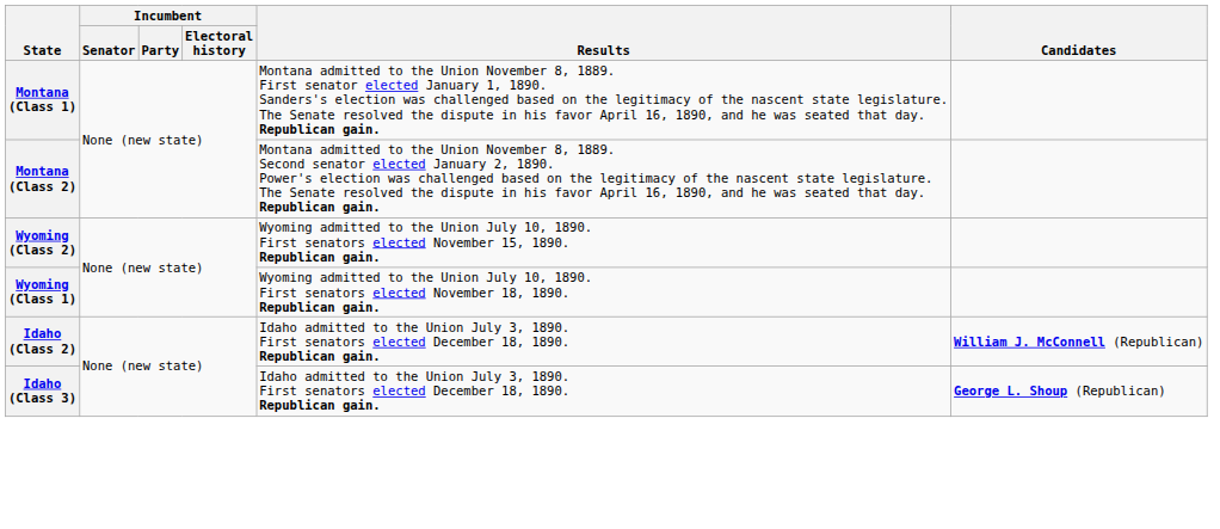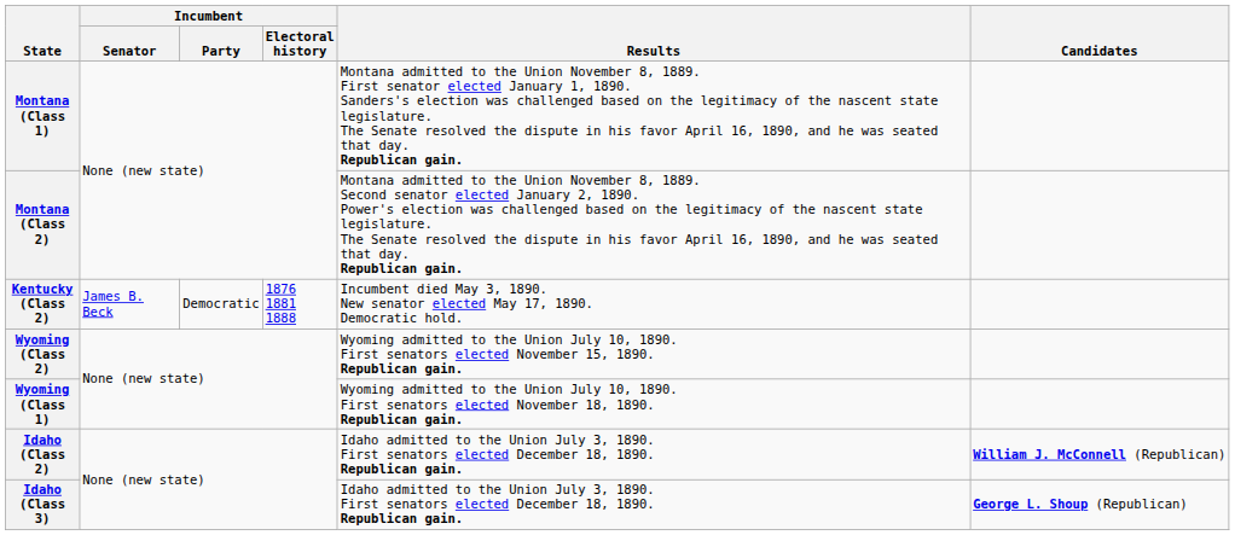 <table class=wikitable>
 <tr valign=bottom>
 <th rowspan=2>State</th>
 <th colspan=3>Incumbent</th>
 <th rowspan=2>Results</th>
 <th rowspan=2>Candidates</th>
 </tr>
 <tr valign=bottom>
 <th>Senator</th>
 <th>Party</th>
 <th>Electoral<br>history</th>
 </tr>
 <tr>
 <th><a href='#'>Montana</a><br>(Class 1)</th>
 <td colspan=3 rowspan=2>None (new state)</td>
 <td>Montana admitted to the Union November 8, 1889.<br>First senator <a href='#'>elected</a> January 1, 1890.<br>Sanders's election was challenged based on the legitimacy of the nascent state legislature.<br>The Senate resolved the dispute in his favor April 16, 1890, and he was seated that day.<br><strong>Republican gain.</strong></td>
 <td nowrap></td>
 </tr>
 <tr>
 <th><a href='#'>Montana</a><br>(Class 2)</th>
 <td>Montana admitted to the Union November 8, 1889.<br>Second senator <a href='#'>elected</a> January 2, 1890.<br>Power's election was challenged based on the legitimacy of the nascent state legislature.<br>The Senate resolved the dispute in his favor April 16, 1890, and he was seated that day.<br><strong>Republican gain.</strong></td>
+<td nowrap></td>
+</tr>
+<tr>
+<th><a href='#'>Kentucky</a><br>(Class 2)</th>
+<td><a href='#'>James B. Beck</a></td>
+<td>Democratic</td>
+<td nowrap><a href='#'>1876</a><br><a href='#'>1881</a><br><a href='#'>1888</a></td>
+<td>Incumbent died May 3, 1890.<br>New senator <a href='#'>elected</a> May 17, 1890.<br>Democratic hold.</td>
 <td nowrap></td>
 </tr>
 <tr>
 <th><a href='#'>Wyoming</a><br>(Class 2)</th>
 <td colspan=3 rowspan=2>None (new state)</td>
 <td>Wyoming admitted to the Union July 10, 1890.<br>First senators <a href='#'>elected</a> November 15, 1890.<br><strong>Republican gain.</strong></td>
 <td nowrap></td>
 </tr>
 <tr>
 <th><a href='#'>Wyoming</a><br>(Class 1)</th>
 <td>Wyoming admitted to the Union July 10, 1890.<br>First senators <a href='#'>elected</a> November 18, 1890.<br><strong>Republican gain.</strong></td>
 <td nowrap></td>
 </tr>
 <tr>
 <th><a href='#'>Idaho</a><br>(Class 2)</th>
 <td colspan=3 rowspan=2>None (new state)</td>
 <td>Idaho admitted to the Union July 3, 1890.<br>First senators <a href='#'>elected</a> December 18, 1890.<br><strong>Republican gain.</strong></td>
 <td nowrap> <strong><a href='#'>William J. McConnell</a></strong> (Republican)<br></td>
 </tr>
 <tr>
 <th><a href='#'>Idaho</a><br>(Class 3)</th>
 <td>Idaho admitted to the Union July 3, 1890.<br>First senators <a href='#'>elected</a> December 18, 1890.<br><strong>Republican gain.</strong></td>
 <td nowrap> <strong><a href='#'>George L. Shoup</a></strong> (Republican)<br></td>
 </tr>
 </table>
